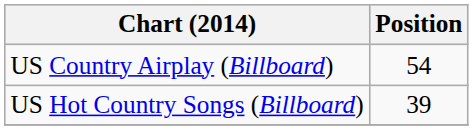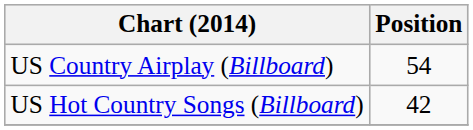 <table class="wikitable sortable">
 <tr>
 <th scope="col">Chart (2014)</th>
 <th scope="col">Position</th>
 </tr>
 <tr>
 <td>US <a href='#'>Country Airplay</a> (<em><a href='#'>Billboard</a></em>)</td>
 <td align="center">54</td>
 </tr>
 <tr>
 <td>US <a href='#'>Hot Country Songs</a> (<em><a href='#'>Billboard</a></em>)</td>
-<td align="center">39</td>
+<td align="center">42</td>
 </tr>
 <tr>
 </tr>
 </table>
